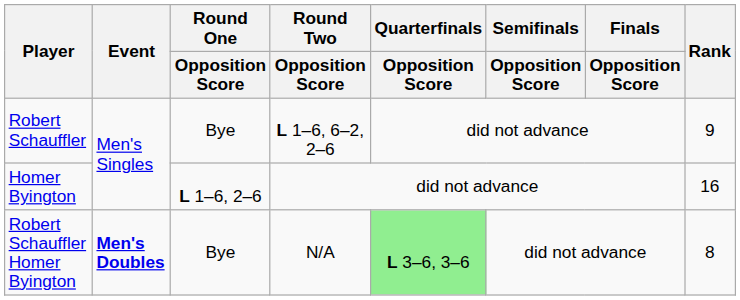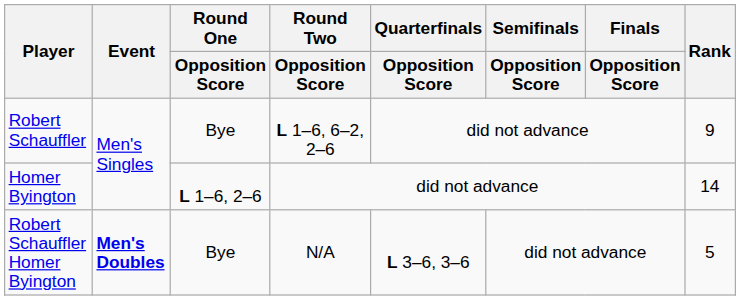 <table class=wikitable style="font-size:90%">
 <tr>
 <th rowspan="2">Player</th>
 <th rowspan="2">Event</th>
 <th>Round One</th>
 <th>Round Two</th>
 <th>Quarterfinals</th>
 <th>Semifinals</th>
 <th>Finals</th>
 <th rowspan=2>Rank</th>
 </tr>
 <tr>
 <th>Opposition<br>Score</th>
 <th>Opposition<br>Score</th>
 <th>Opposition<br>Score</th>
 <th>Opposition<br>Score</th>
 <th>Opposition<br>Score</th>
 </tr>
 <tr>
 <td><a href='#'>Robert Schauffler</a></td>
 <td rowspan=2><a href='#'>Men's Singles</a></td>
 <td align=center>Bye</td>
 <td align=center> <br> <strong>L</strong> 1–6, 6–2, 2–6</td>
 <td align=center colspan=3>did not advance</td>
 <td align=center>9</td>
 </tr>
 <tr>
 <td><a href='#'>Homer Byington</a></td>
 <td align=center> <br> <strong>L</strong> 1–6, 2–6</td>
 <td align=center colspan=4>did not advance</td>
-<td align=center>16</td>
+<td align=center>14</td>
 </tr>
 <tr>
 <td><a href='#'>Robert Schauffler</a><br><a href='#'>Homer Byington</a></td>
 <td><strong><a href='#'>Men's Doubles</a></strong></td>
 <td align=center>Bye</td>
 <td align=center>N/A</td>
-<td align=center style="background: lightgreen;"> <br> <strong>L</strong> 3–6, 3–6</td>
+<td align=center> <br> <strong>L</strong> 3–6, 3–6</td>
 <td align=center colspan=2>did not advance</td>
-<td align=center>8</td>
+<td align=center>5</td>
 </tr>
 </table>
